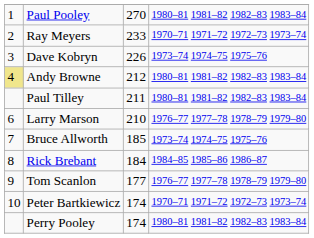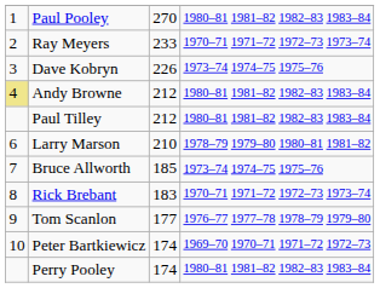 <table class="wikitable">
 <tr>
 </tr>
 <tr>
 <td>1</td>
 <td><a href='#'>Paul Pooley</a></td>
 <td>270</td>
 <td style="font-size:80%;"><a href='#'>1980–81</a> <a href='#'>1981–82</a> <a href='#'>1982–83</a> <a href='#'>1983–84</a></td>
 </tr>
 <tr>
 <td>2</td>
 <td>Ray Meyers</td>
 <td>233</td>
 <td style="font-size:80%;"><a href='#'>1970–71</a> <a href='#'>1971–72</a> <a href='#'>1972–73</a> <a href='#'>1973–74</a></td>
 </tr>
 <tr>
 <td>3</td>
 <td>Dave Kobryn</td>
 <td>226</td>
 <td style="font-size:80%;"><a href='#'>1973–74</a> <a href='#'>1974–75</a> <a href='#'>1975–76</a></td>
 </tr>
 <tr>
 <td style="background: khaki;">4</td>
 <td>Andy Browne</td>
 <td>212</td>
 <td style="font-size:80%;"><a href='#'>1980–81</a> <a href='#'>1981–82</a> <a href='#'>1982–83</a> <a href='#'>1983–84</a></td>
 </tr>
 <tr>
 <td></td>
 <td>Paul Tilley</td>
-<td>211</td>
+<td>212</td>
 <td style="font-size:80%;"><a href='#'>1980–81</a> <a href='#'>1981–82</a> <a href='#'>1982–83</a> <a href='#'>1983–84</a></td>
 </tr>
 <tr>
 <td>6</td>
 <td>Larry Marson</td>
 <td>210</td>
-<td style="font-size:80%;"><a href='#'>1976–77</a> <a href='#'>1977–78</a> <a href='#'>1978–79</a> <a href='#'>1979–80</a></td>
+<td style="font-size:80%;"><a href='#'>1978–79</a> <a href='#'>1979–80</a> <a href='#'>1980–81</a> <a href='#'>1981–82</a></td>
 </tr>
 <tr>
 <td>7</td>
 <td>Bruce Allworth</td>
 <td>185</td>
 <td style="font-size:80%;"><a href='#'>1973–74</a> <a href='#'>1974–75</a> <a href='#'>1975–76</a></td>
 </tr>
 <tr>
 <td>8</td>
 <td><a href='#'>Rick Brebant</a></td>
-<td>184</td>
-<td style="font-size:80%;"><a href='#'>1984–85</a> <a href='#'>1985–86</a> <a href='#'>1986–87</a></td>
+<td>183</td>
+<td style="font-size:80%;"><a href='#'>1970–71</a> <a href='#'>1971–72</a> <a href='#'>1972–73</a> <a href='#'>1973–74</a></td>
 </tr>
 <tr>
 <td>9</td>
 <td>Tom Scanlon</td>
 <td>177</td>
 <td style="font-size:80%;"><a href='#'>1976–77</a> <a href='#'>1977–78</a> <a href='#'>1978–79</a> <a href='#'>1979–80</a></td>
 </tr>
 <tr>
 <td>10</td>
 <td>Peter Bartkiewicz</td>
 <td>174</td>
-<td style="font-size:80%;"><a href='#'>1970–71</a> <a href='#'>1971–72</a> <a href='#'>1972–73</a> <a href='#'>1973–74</a></td>
+<td style="font-size:80%;"><a href='#'>1969–70</a> <a href='#'>1970–71</a> <a href='#'>1971–72</a> <a href='#'>1972–73</a></td>
 </tr>
 <tr>
 <td></td>
 <td>Perry Pooley</td>
 <td>174</td>
 <td style="font-size:80%;"><a href='#'>1980–81</a> <a href='#'>1981–82</a> <a href='#'>1982–83</a> <a href='#'>1983–84</a></td>
 </tr>
 </table>
